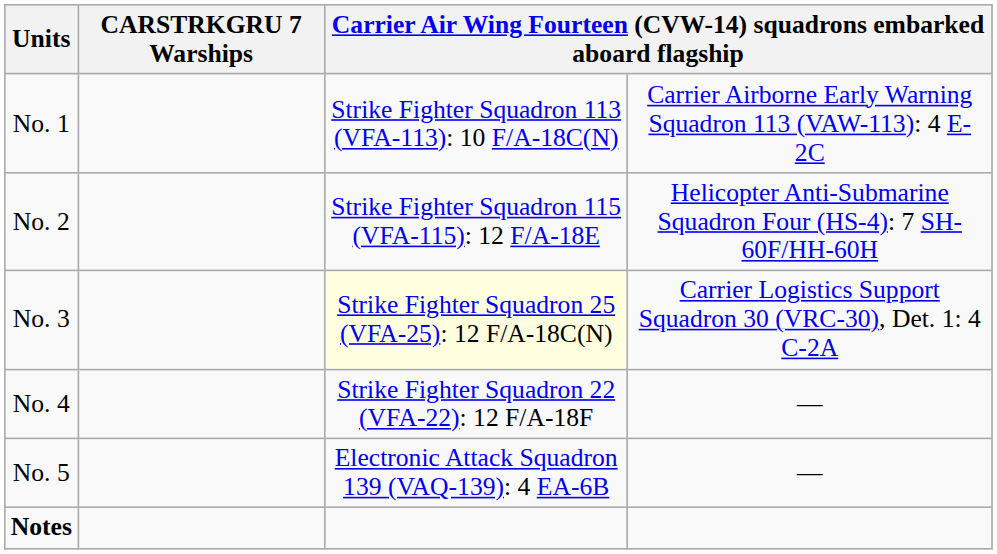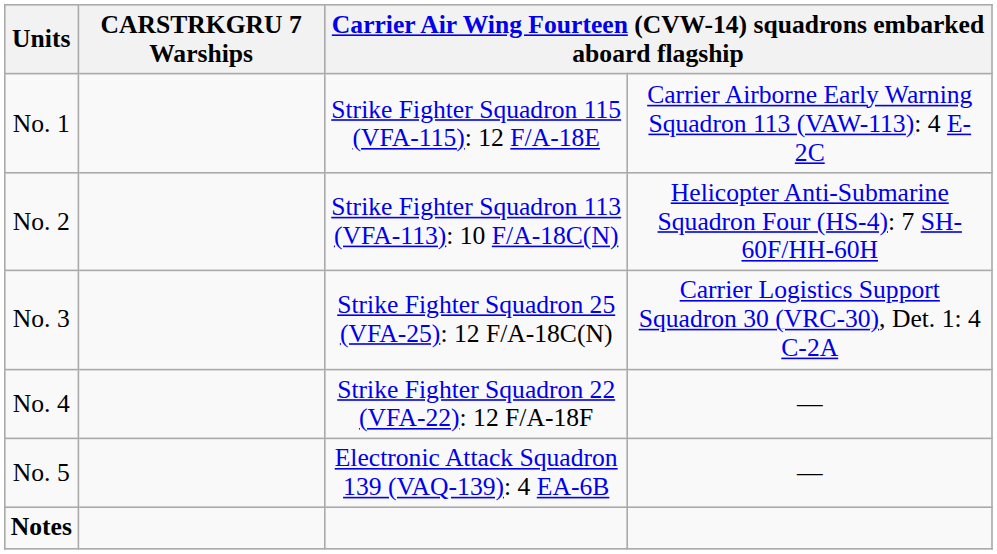 <table class="wikitable"  style="text-align:center; width:99%;">
 <tr>
 <th style="width:5%;">Units</th>
 <th style="width:25%; text-align:center;">CARSTRKGRU 7 Warships</th>
 <th colspan="2" style="text-align:center;"><a href='#'>Carrier Air Wing Fourteen</a> (CVW-14) squadrons embarked aboard flagship </th>
 </tr>
 <tr>
 <td>No. 1</td>
 <td></td>
-<td><a href='#'>Strike Fighter Squadron 113 (VFA-113)</a>: 10 <a href='#'>F/A-18C(N)</a></td>
+<td><a href='#'>Strike Fighter Squadron 115 (VFA-115)</a>: 12 <a href='#'>F/A-18E</a></td>
 <td><a href='#'>Carrier Airborne Early Warning Squadron 113 (VAW-113)</a>: 4 <a href='#'>E-2C</a></td>
 </tr>
 <tr>
 <td>No. 2</td>
 <td></td>
-<td><a href='#'>Strike Fighter Squadron 115 (VFA-115)</a>: 12 <a href='#'>F/A-18E</a></td>
+<td><a href='#'>Strike Fighter Squadron 113 (VFA-113)</a>: 10 <a href='#'>F/A-18C(N)</a></td>
 <td><a href='#'>Helicopter Anti-Submarine Squadron Four (HS-4)</a>: 7 <a href='#'>SH-60F/HH-60H</a></td>
 </tr>
 <tr>
 <td>No. 3</td>
 <td></td>
-<td style="background: lightyellow;"><a href='#'>Strike Fighter Squadron 25 (VFA-25)</a>:  12 F/A-18C(N)</td>
+<td><a href='#'>Strike Fighter Squadron 25 (VFA-25)</a>:  12 F/A-18C(N)</td>
 <td><a href='#'>Carrier Logistics Support Squadron 30 (VRC-30)</a>, Det. 1:  4 <a href='#'>C-2A</a></td>
 </tr>
 <tr>
 <td>No. 4</td>
 <td></td>
 <td><a href='#'>Strike Fighter Squadron 22 (VFA-22)</a>: 12 F/A-18F</td>
 <td>—</td>
 </tr>
 <tr>
 <td>No. 5</td>
 <td></td>
 <td><a href='#'>Electronic Attack Squadron 139 (VAQ-139)</a>: 4 <a href='#'>EA-6B</a></td>
 <td>—</td>
 </tr>
 <tr>
 <td><strong>Notes</strong></td>
 <td></td>
 <td></td>
 <td></td>
 </tr>
 </table>
